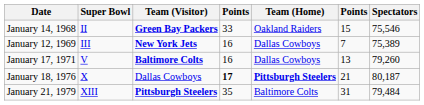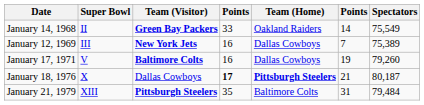 <table class="wikitable" style=font-size:100% style="text-align:center">
 <tr>
 <th>Date</th>
 <th>Super Bowl</th>
 <th>Team (Visitor)</th>
 <th>Points</th>
 <th>Team (Home)</th>
 <th>Points</th>
 <th>Spectators</th>
 </tr>
 <tr>
 <td>January 14, 1968</td>
 <td><a href='#'>II</a></td>
 <td><strong><a href='#'>Green Bay Packers</a></strong></td>
 <td>33</td>
 <td><a href='#'>Oakland Raiders</a></td>
-<td>15</td>
-<td>75,546</td>
+<td>14</td>
+<td>75,549</td>
 </tr>
 <tr>
 <td>January 12, 1969</td>
 <td><a href='#'>III</a></td>
 <td><strong><a href='#'>New York Jets</a></strong></td>
 <td>16</td>
 <td><a href='#'>Dallas Cowboys</a></td>
 <td>7</td>
 <td>75,389</td>
 </tr>
 <tr>
 <td>January 17, 1971</td>
 <td><a href='#'>V</a></td>
 <td><strong><a href='#'>Baltimore Colts</a></strong></td>
 <td>16</td>
 <td><a href='#'>Dallas Cowboys</a></td>
-<td>13</td>
+<td>19</td>
 <td>79,260</td>
 </tr>
 <tr>
 <td>January 18, 1976</td>
 <td><a href='#'>X</a></td>
 <td><a href='#'>Dallas Cowboys</a></td>
 <td><strong>17</strong></td>
 <td><strong><a href='#'>Pittsburgh Steelers</a></strong></td>
 <td>21</td>
 <td>80,187</td>
 </tr>
 <tr>
 <td>January 21, 1979</td>
 <td><a href='#'>XIII</a></td>
 <td><strong><a href='#'>Pittsburgh Steelers</a></strong></td>
 <td>35</td>
 <td><a href='#'>Baltimore Colts</a></td>
 <td>31</td>
 <td>79,484</td>
 </tr>
 </table>
